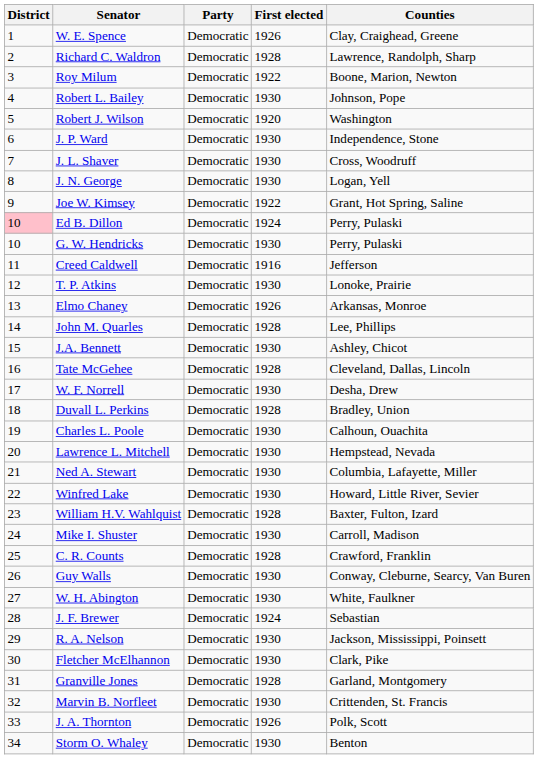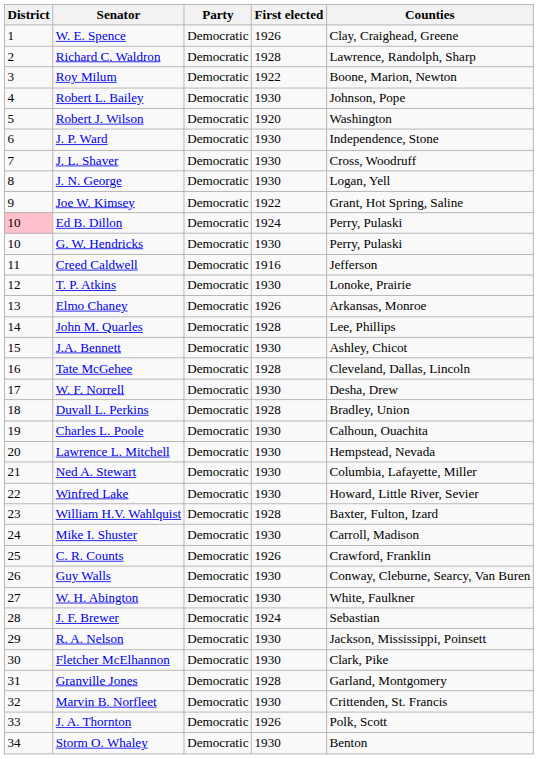 <table class="wikitable sortable">
 <tr>
 <th>District</th>
 <th>Senator</th>
 <th>Party</th>
 <th>First elected</th>
 <th>Counties</th>
 </tr>
 <tr>
 <td>1</td>
 <td><a href='#'>W. E. Spence</a></td>
 <td>Democratic</td>
 <td>1926</td>
 <td>Clay, Craighead, Greene</td>
 </tr>
 <tr>
 <td>2</td>
 <td><a href='#'>Richard C. Waldron</a></td>
 <td>Democratic</td>
 <td>1928</td>
 <td>Lawrence, Randolph, Sharp</td>
 </tr>
 <tr>
 <td>3</td>
 <td><a href='#'>Roy Milum</a></td>
 <td>Democratic</td>
 <td>1922</td>
 <td>Boone, Marion, Newton</td>
 </tr>
 <tr>
 <td>4</td>
 <td><a href='#'>Robert L. Bailey</a></td>
 <td>Democratic</td>
 <td>1930</td>
 <td>Johnson, Pope</td>
 </tr>
 <tr>
 <td>5</td>
 <td><a href='#'>Robert J. Wilson</a></td>
 <td>Democratic</td>
 <td>1920</td>
 <td>Washington</td>
 </tr>
 <tr>
 <td>6</td>
 <td><a href='#'>J. P. Ward</a></td>
 <td>Democratic</td>
 <td>1930</td>
 <td>Independence, Stone</td>
 </tr>
 <tr>
 <td>7</td>
 <td><a href='#'>J. L. Shaver</a></td>
 <td>Democratic</td>
 <td>1930</td>
 <td>Cross, Woodruff</td>
 </tr>
 <tr>
 <td>8</td>
 <td><a href='#'>J. N. George</a></td>
 <td>Democratic</td>
 <td>1930</td>
 <td>Logan, Yell</td>
 </tr>
 <tr>
 <td>9</td>
 <td><a href='#'>Joe W. Kimsey</a></td>
 <td>Democratic</td>
 <td>1922</td>
 <td>Grant, Hot Spring, Saline</td>
 </tr>
 <tr>
 <td style="background: pink;">10</td>
 <td><a href='#'>Ed B. Dillon</a></td>
 <td>Democratic</td>
 <td>1924</td>
 <td>Perry, Pulaski</td>
 </tr>
 <tr>
 <td>10</td>
 <td><a href='#'>G. W. Hendricks</a></td>
 <td>Democratic</td>
 <td>1930</td>
 <td>Perry, Pulaski</td>
 </tr>
 <tr>
 <td>11</td>
 <td><a href='#'>Creed Caldwell</a></td>
 <td>Democratic</td>
 <td>1916</td>
 <td>Jefferson</td>
 </tr>
 <tr>
 <td>12</td>
 <td><a href='#'>T. P. Atkins</a></td>
 <td>Democratic</td>
 <td>1930</td>
 <td>Lonoke, Prairie</td>
 </tr>
 <tr>
 <td>13</td>
 <td><a href='#'>Elmo Chaney</a></td>
 <td>Democratic</td>
 <td>1926</td>
 <td>Arkansas, Monroe</td>
 </tr>
 <tr>
 <td>14</td>
 <td><a href='#'>John M. Quarles</a></td>
 <td>Democratic</td>
 <td>1928</td>
 <td>Lee, Phillips</td>
 </tr>
 <tr>
 <td>15</td>
 <td><a href='#'>J.A. Bennett</a></td>
 <td>Democratic</td>
 <td>1930</td>
 <td>Ashley, Chicot</td>
 </tr>
 <tr>
 <td>16</td>
 <td><a href='#'>Tate McGehee</a></td>
 <td>Democratic</td>
 <td>1928</td>
 <td>Cleveland, Dallas, Lincoln</td>
 </tr>
 <tr>
 <td>17</td>
 <td><a href='#'>W. F. Norrell</a></td>
 <td>Democratic</td>
 <td>1930</td>
 <td>Desha, Drew</td>
 </tr>
 <tr>
 <td>18</td>
 <td><a href='#'>Duvall L. Perkins</a></td>
 <td>Democratic</td>
 <td>1928</td>
 <td>Bradley, Union</td>
 </tr>
 <tr>
 <td>19</td>
 <td><a href='#'>Charles L. Poole</a></td>
 <td>Democratic</td>
 <td>1930</td>
 <td>Calhoun, Ouachita</td>
 </tr>
 <tr>
 <td>20</td>
 <td><a href='#'>Lawrence L. Mitchell</a></td>
 <td>Democratic</td>
 <td>1930</td>
 <td>Hempstead, Nevada</td>
 </tr>
 <tr>
 <td>21</td>
 <td><a href='#'>Ned A. Stewart</a></td>
 <td>Democratic</td>
 <td>1930</td>
 <td>Columbia, Lafayette, Miller</td>
 </tr>
 <tr>
 <td>22</td>
 <td><a href='#'>Winfred Lake</a></td>
 <td>Democratic</td>
 <td>1930</td>
 <td>Howard, Little River, Sevier</td>
 </tr>
 <tr>
 <td>23</td>
 <td><a href='#'>William H.V. Wahlquist</a></td>
 <td>Democratic</td>
 <td>1928</td>
 <td>Baxter, Fulton, Izard</td>
 </tr>
 <tr>
 <td>24</td>
 <td><a href='#'>Mike I. Shuster</a></td>
 <td>Democratic</td>
 <td>1930</td>
 <td>Carroll, Madison</td>
 </tr>
 <tr>
 <td>25</td>
 <td><a href='#'>C. R. Counts</a></td>
 <td>Democratic</td>
-<td>1928</td>
+<td>1926</td>
 <td>Crawford, Franklin</td>
 </tr>
 <tr>
 <td>26</td>
 <td><a href='#'>Guy Walls</a></td>
 <td>Democratic</td>
 <td>1930</td>
 <td>Conway, Cleburne, Searcy, Van Buren</td>
 </tr>
 <tr>
 <td>27</td>
 <td><a href='#'>W. H. Abington</a></td>
 <td>Democratic</td>
 <td>1930</td>
 <td>White, Faulkner</td>
 </tr>
 <tr>
 <td>28</td>
 <td><a href='#'>J. F. Brewer</a></td>
 <td>Democratic</td>
 <td>1924</td>
 <td>Sebastian</td>
 </tr>
 <tr>
 <td>29</td>
 <td><a href='#'>R. A. Nelson</a></td>
 <td>Democratic</td>
 <td>1930</td>
 <td>Jackson, Mississippi, Poinsett</td>
 </tr>
 <tr>
 <td>30</td>
 <td><a href='#'>Fletcher McElhannon</a></td>
 <td>Democratic</td>
 <td>1930</td>
 <td>Clark, Pike</td>
 </tr>
 <tr>
 <td>31</td>
 <td><a href='#'>Granville Jones</a></td>
 <td>Democratic</td>
 <td>1928</td>
 <td>Garland, Montgomery</td>
 </tr>
 <tr>
 <td>32</td>
 <td><a href='#'>Marvin B. Norfleet</a></td>
 <td>Democratic</td>
 <td>1930</td>
 <td>Crittenden, St. Francis</td>
 </tr>
 <tr>
 <td>33</td>
 <td><a href='#'>J. A. Thornton</a></td>
 <td>Democratic</td>
 <td>1926</td>
 <td>Polk, Scott</td>
 </tr>
 <tr>
 <td>34</td>
 <td><a href='#'>Storm O. Whaley</a></td>
 <td>Democratic</td>
 <td>1930</td>
 <td>Benton</td>
 </tr>
 </table>
